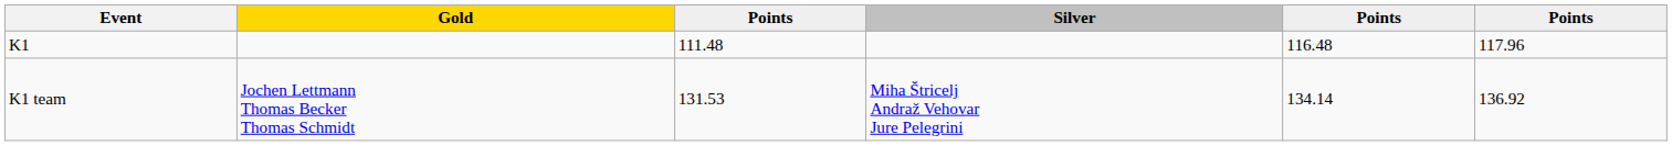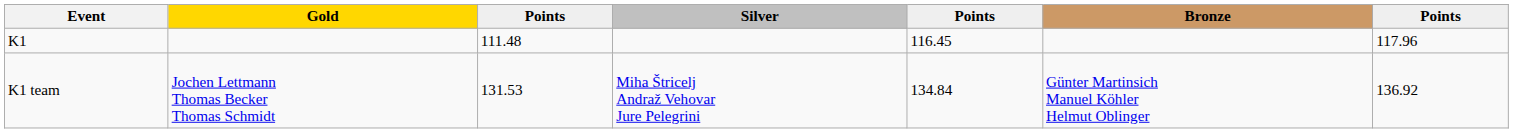 <table class="wikitable" width=100%>
 <tr>
 <th>Event</th>
 <td align=center bgcolor="gold"><strong>Gold</strong></td>
 <td align=center bgcolor="EFEFEF"><strong>Points</strong></td>
 <td align=center bgcolor="silver"><strong>Silver</strong></td>
 <td align=center bgcolor="EFEFEF"><strong>Points</strong></td>
+<td align=center bgcolor="CC9966"><strong>Bronze</strong></td>
 <td align=center bgcolor="EFEFEF"><strong>Points</strong></td>
 </tr>
 <tr>
 <td>K1</td>
 <td></td>
 <td>111.48</td>
 <td></td>
-<td>116.48</td>
+<td>116.45</td>
+<td></td>
 <td>117.96</td>
 </tr>
 <tr>
 <td>K1 team</td>
 <td><br><a href='#'>Jochen Lettmann</a><br><a href='#'>Thomas Becker</a><br><a href='#'>Thomas Schmidt</a></td>
 <td>131.53</td>
 <td><br><a href='#'>Miha Štricelj</a><br><a href='#'>Andraž Vehovar</a><br><a href='#'>Jure Pelegrini</a></td>
-<td>134.14</td>
+<td>134.84</td>
+<td><br><a href='#'>Günter Martinsich</a><br><a href='#'>Manuel Köhler</a><br><a href='#'>Helmut Oblinger</a></td>
 <td>136.92</td>
 </tr>
 </table>
